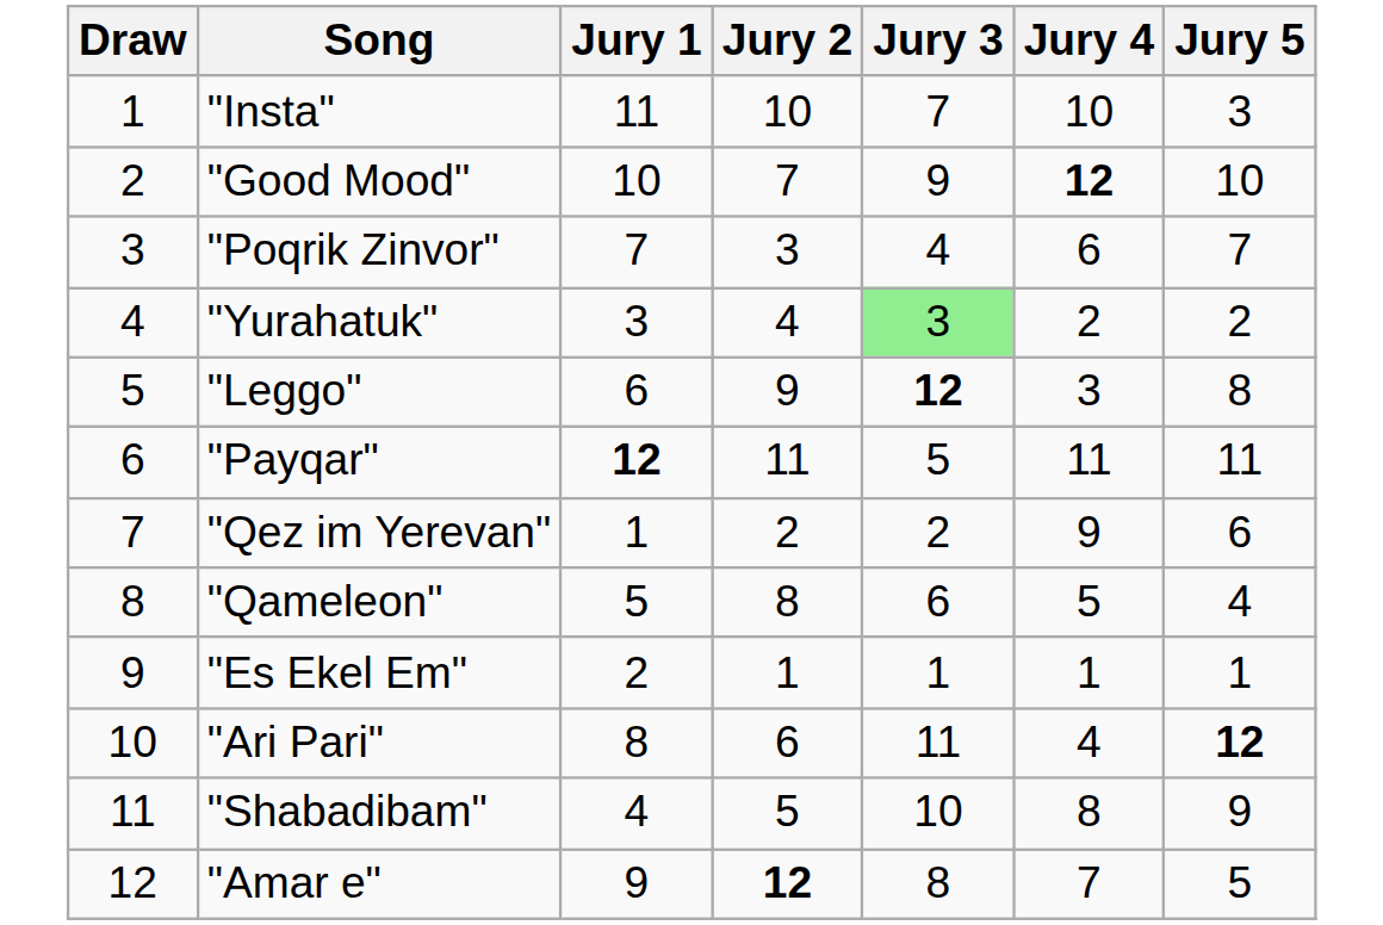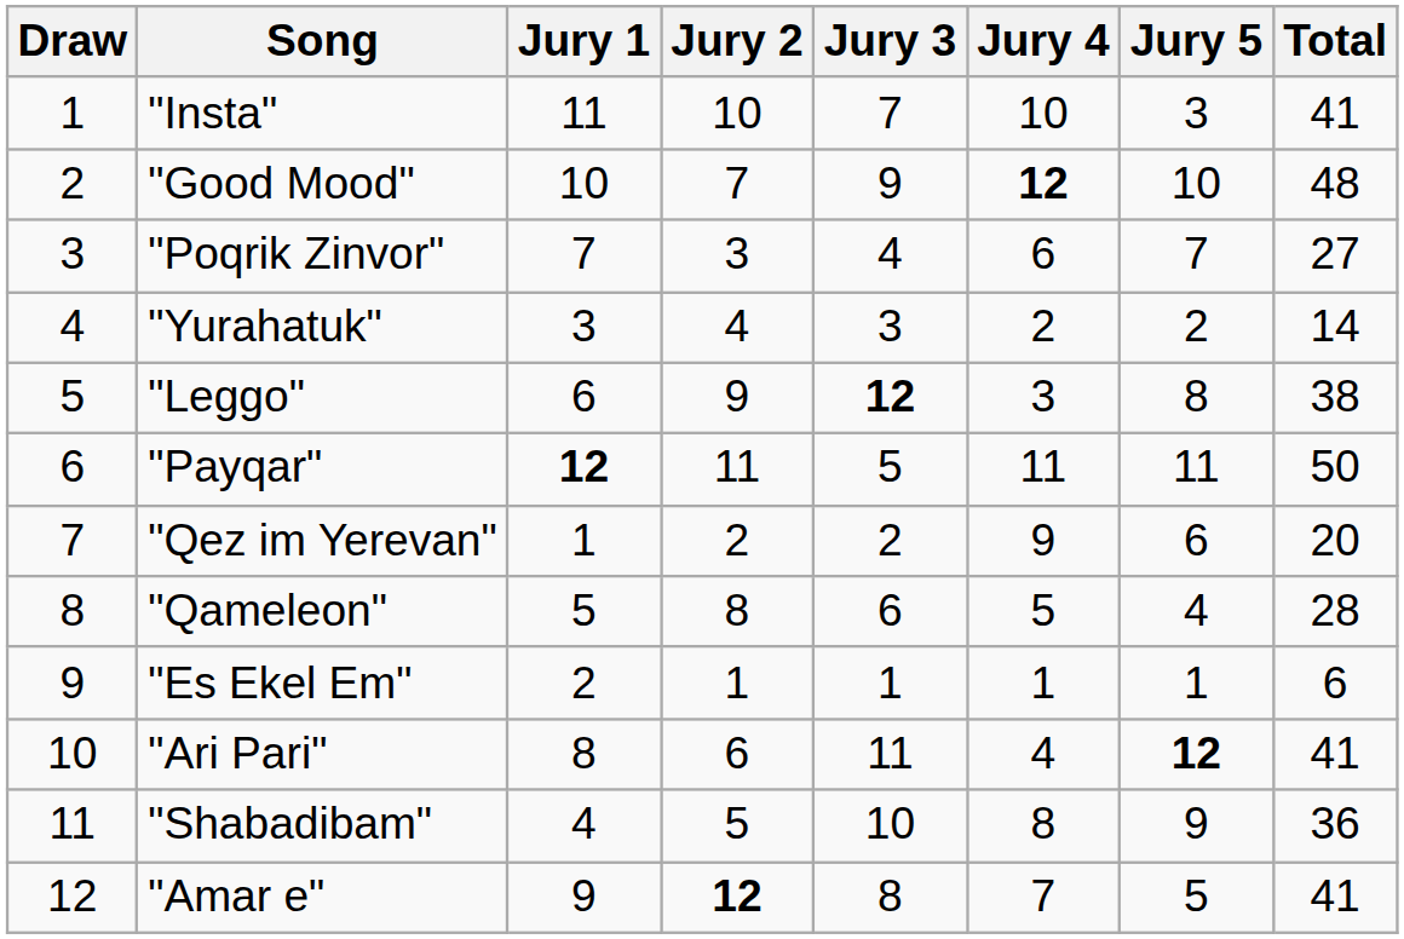 <table class="wikitable collapsible" style="margin: 1em auto 1em auto; text-align:center;">
 <tr>
 <th>Draw</th>
 <th>Song</th>
 <th>Jury 1</th>
 <th>Jury 2</th>
 <th>Jury 3</th>
 <th>Jury 4</th>
 <th>Jury 5</th>
+<th>Total</th>
 </tr>
 <tr>
 <td>1</td>
 <td align=left>"Insta"</td>
 <td>11</td>
 <td>10</td>
 <td>7</td>
 <td>10</td>
 <td>3</td>
+<td>41</td>
 </tr>
 <tr>
 <td>2</td>
 <td align=left>"Good Mood"</td>
 <td>10</td>
 <td>7</td>
 <td>9</td>
 <td><strong>12</strong></td>
 <td>10</td>
+<td>48</td>
 </tr>
 <tr>
 <td>3</td>
 <td align=left>"Poqrik Zinvor"</td>
 <td>7</td>
 <td>3</td>
 <td>4</td>
 <td>6</td>
 <td>7</td>
+<td>27</td>
 </tr>
 <tr>
 <td>4</td>
 <td align=left>"Yurahatuk"</td>
 <td>3</td>
 <td>4</td>
-<td style="background: lightgreen;">3</td>
+<td>3</td>
 <td>2</td>
 <td>2</td>
+<td>14</td>
 </tr>
 <tr>
 <td>5</td>
 <td align=left>"Leggo"</td>
 <td>6</td>
 <td>9</td>
 <td><strong>12</strong></td>
 <td>3</td>
 <td>8</td>
+<td>38</td>
 </tr>
 <tr>
 <td>6</td>
 <td align=left>"Payqar"</td>
 <td><strong>12</strong></td>
 <td>11</td>
 <td>5</td>
 <td>11</td>
 <td>11</td>
+<td>50</td>
 </tr>
 <tr>
 <td>7</td>
 <td align=left>"Qez im Yerevan"</td>
 <td>1</td>
 <td>2</td>
 <td>2</td>
 <td>9</td>
 <td>6</td>
+<td>20</td>
 </tr>
 <tr>
 <td>8</td>
 <td align=left>"Qameleon"</td>
 <td>5</td>
 <td>8</td>
 <td>6</td>
 <td>5</td>
 <td>4</td>
+<td>28</td>
 </tr>
 <tr>
 <td>9</td>
 <td align=left>"Es Ekel Em"</td>
 <td>2</td>
 <td>1</td>
 <td>1</td>
 <td>1</td>
 <td>1</td>
+<td>6</td>
 </tr>
 <tr>
 <td>10</td>
 <td align=left>"Ari Pari"</td>
 <td>8</td>
 <td>6</td>
 <td>11</td>
 <td>4</td>
 <td><strong>12</strong></td>
+<td>41</td>
 </tr>
 <tr>
 <td>11</td>
 <td align=left>"Shabadibam"</td>
 <td>4</td>
 <td>5</td>
 <td>10</td>
 <td>8</td>
 <td>9</td>
+<td>36</td>
 </tr>
 <tr>
 <td>12</td>
 <td align=left>"Amar e"</td>
 <td>9</td>
 <td><strong>12</strong></td>
 <td>8</td>
 <td>7</td>
 <td>5</td>
+<td>41</td>
 </tr>
 </table>
